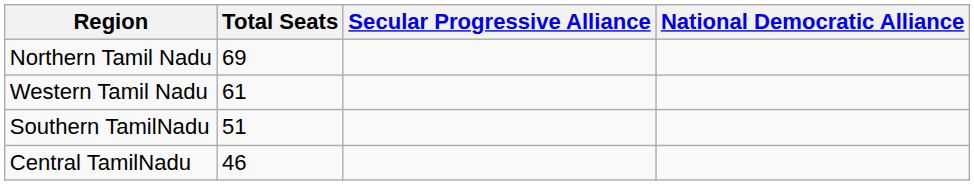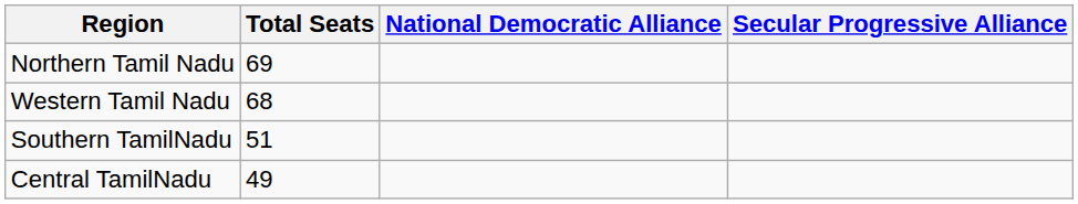 <table class="wikitable sortable">
 <tr>
 <th>Region</th>
 <th>Total Seats</th>
+<th><a href='#'>National Democratic Alliance</a></th>
 <th><a href='#'>Secular Progressive Alliance</a></th>
-<th><a href='#'>National Democratic Alliance</a></th>
 </tr>
 <tr>
 <td>Northern Tamil Nadu</td>
 <td>69</td>
 <td></td>
 <td></td>
 </tr>
 <tr>
 <td>Western Tamil Nadu</td>
-<td>61</td>
+<td>68</td>
 <td></td>
 <td></td>
 </tr>
 <tr>
 <td>Southern TamilNadu</td>
 <td>51</td>
 <td></td>
 <td></td>
 </tr>
 <tr>
 <td>Central TamilNadu</td>
-<td>46</td>
+<td>49</td>
 <td></td>
 <td></td>
 </tr>
 </table>
